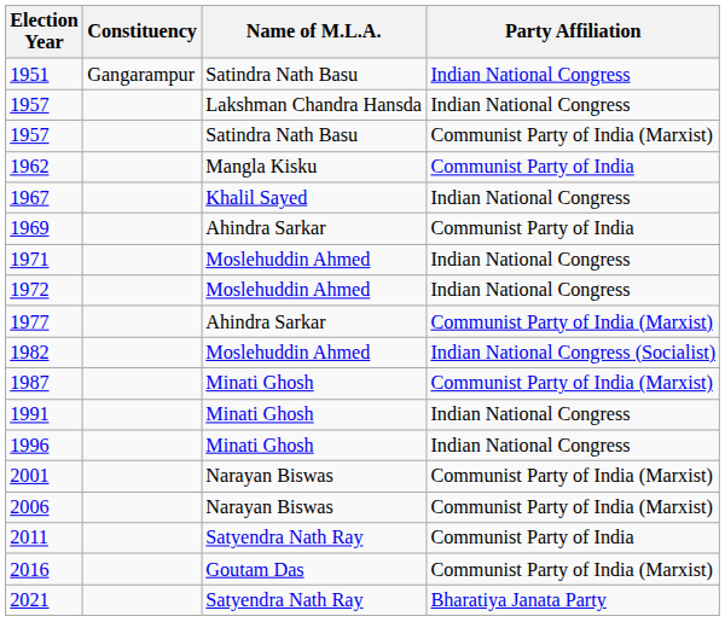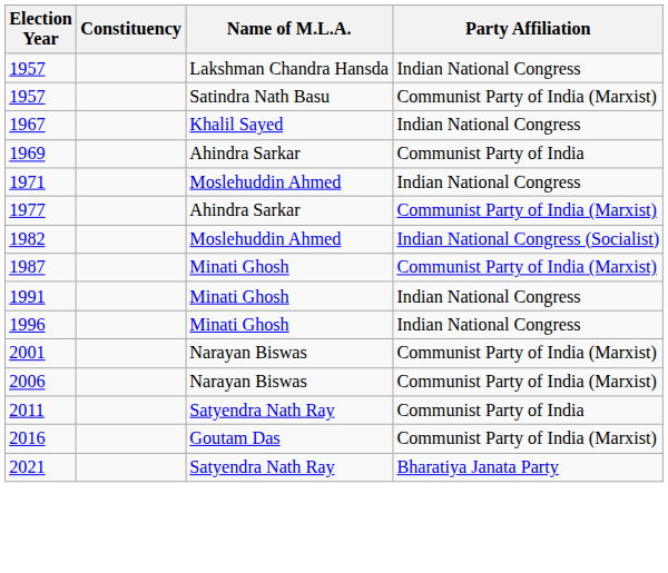 <table class="wikitable sortable"ìÍĦĤĠčw>
 <tr>
 <th>Election<br> Year</th>
 <th>Constituency</th>
 <th>Name of M.L.A.</th>
 <th>Party Affiliation</th>
-</tr>
-<tr>
-<td><a href='#'>1951</a></td>
-<td>Gangarampur</td>
-<td>Satindra Nath Basu</td>
-<td><a href='#'>Indian National Congress</a></td>
 </tr>
 <tr>
 <td><a href='#'>1957</a></td>
 <td></td>
 <td>Lakshman Chandra Hansda</td>
 <td>Indian National Congress</td>
 </tr>
 <tr>
 <td><a href='#'>1957</a></td>
 <td></td>
 <td>Satindra Nath Basu</td>
 <td>Communist Party of India (Marxist)</td>
-</tr>
-<tr>
-<td><a href='#'>1962</a></td>
-<td></td>
-<td>Mangla Kisku</td>
-<td><a href='#'>Communist Party of India</a></td>
 </tr>
 <tr>
 <td><a href='#'>1967</a></td>
 <td></td>
 <td><a href='#'>Khalil Sayed</a></td>
 <td>Indian National Congress</td>
 </tr>
 <tr>
 <td><a href='#'>1969</a></td>
 <td></td>
 <td>Ahindra Sarkar</td>
 <td>Communist Party of India</td>
 </tr>
 <tr>
 <td><a href='#'>1971</a></td>
-<td></td>
-<td><a href='#'>Moslehuddin Ahmed</a></td>
-<td>Indian National Congress</td>
-</tr>
-<tr>
-<td><a href='#'>1972</a></td>
 <td></td>
 <td><a href='#'>Moslehuddin Ahmed</a></td>
 <td>Indian National Congress</td>
 </tr>
 <tr>
 <td><a href='#'>1977</a></td>
 <td></td>
 <td>Ahindra Sarkar</td>
 <td><a href='#'>Communist Party of India (Marxist)</a></td>
 </tr>
 <tr>
 <td><a href='#'>1982</a></td>
 <td></td>
 <td><a href='#'>Moslehuddin Ahmed</a></td>
 <td><a href='#'>Indian National Congress (Socialist)</a></td>
 </tr>
 <tr>
 <td><a href='#'>1987</a></td>
 <td></td>
 <td><a href='#'>Minati Ghosh</a></td>
 <td><a href='#'>Communist Party of India (Marxist)</a></td>
 </tr>
 <tr>
 <td><a href='#'>1991</a></td>
 <td></td>
 <td><a href='#'>Minati Ghosh</a></td>
 <td>Indian National Congress</td>
 </tr>
 <tr>
 <td><a href='#'>1996</a></td>
 <td></td>
 <td><a href='#'>Minati Ghosh</a></td>
 <td>Indian National Congress</td>
 </tr>
 <tr>
 <td><a href='#'>2001</a></td>
 <td></td>
 <td>Narayan Biswas</td>
 <td>Communist Party of India (Marxist)</td>
 </tr>
 <tr>
 <td><a href='#'>2006</a></td>
 <td></td>
 <td>Narayan Biswas</td>
 <td>Communist Party of India (Marxist)</td>
 </tr>
 <tr>
 <td><a href='#'>2011</a></td>
 <td></td>
 <td><a href='#'>Satyendra Nath Ray</a></td>
 <td>Communist Party of India</td>
 </tr>
 <tr>
 <td><a href='#'>2016</a></td>
 <td></td>
 <td><a href='#'>Goutam Das</a></td>
 <td>Communist Party of India (Marxist)</td>
 </tr>
 <tr>
 <td><a href='#'>2021</a></td>
 <td></td>
 <td><a href='#'>Satyendra Nath Ray</a></td>
 <td><a href='#'>Bharatiya Janata Party</a></td>
 </tr>
 </table>
